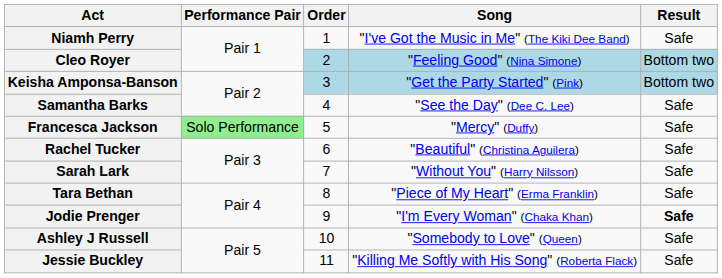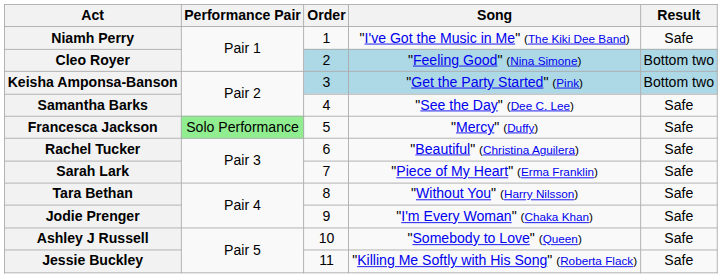 <table class="wikitable plainrowheaders" style="text-align:center;">
 <tr>
 <th scope="col">Act</th>
 <th scope="col">Performance Pair</th>
 <th scope="col">Order</th>
 <th scope="col">Song</th>
 <th scope="col">Result</th>
 </tr>
 <tr>
 <th scope="row">Niamh Perry</th>
 <td rowspan="2">Pair 1</td>
 <td>1</td>
 <td>"<a href='#'>I've Got the Music in Me</a>" <small>(<a href='#'>The Kiki Dee Band</a>)</small></td>
 <td>Safe</td>
 </tr>
 <tr>
 <th scope="row">Cleo Royer</th>
 <td style = "background:lightblue">2</td>
 <td style = "background:lightblue">"<a href='#'>Feeling Good</a>" <small>(<a href='#'>Nina Simone</a>)</small></td>
 <td style = "background:lightblue">Bottom two</td>
 </tr>
 <tr>
 <th scope="row">Keisha Amponsa-Banson</th>
 <td rowspan="2">Pair 2</td>
 <td style = "background:lightblue">3</td>
 <td style = "background:lightblue">"<a href='#'>Get the Party Started</a>" <small>(<a href='#'>Pink</a>)</small></td>
 <td style = "background:lightblue">Bottom two</td>
 </tr>
 <tr>
 <th scope="row">Samantha Barks</th>
 <td>4</td>
 <td>"<a href='#'>See the Day</a>" <small>(<a href='#'>Dee C. Lee</a>)</small></td>
 <td>Safe</td>
 </tr>
 <tr>
 <th scope="row">Francesca Jackson</th>
 <td rowspan="1" style="background: lightgreen;">Solo Performance</td>
 <td>5</td>
 <td>"<a href='#'>Mercy</a>" <small>(<a href='#'>Duffy</a>)</small></td>
 <td>Safe</td>
 </tr>
 <tr>
 <th scope="row">Rachel Tucker</th>
 <td rowspan="2">Pair 3</td>
 <td>6</td>
 <td>"<a href='#'>Beautiful</a>" <small>(<a href='#'>Christina Aguilera</a>)</small></td>
 <td>Safe</td>
 </tr>
 <tr>
 <th scope="row">Sarah Lark</th>
 <td>7</td>
-<td>"<a href='#'>Without You</a>" <small>(<a href='#'>Harry Nilsson</a>)</small></td>
+<td>"<a href='#'>Piece of My Heart</a>" <small>(<a href='#'>Erma Franklin</a>)</small></td>
 <td>Safe</td>
 </tr>
 <tr>
 <th scope="row">Tara Bethan</th>
 <td rowspan="2">Pair 4</td>
 <td>8</td>
-<td>"<a href='#'>Piece of My Heart</a>" <small>(<a href='#'>Erma Franklin</a>)</small></td>
+<td>"<a href='#'>Without You</a>" <small>(<a href='#'>Harry Nilsson</a>)</small></td>
 <td>Safe</td>
 </tr>
 <tr>
 <th scope="row">Jodie Prenger</th>
 <td>9</td>
 <td>"<a href='#'>I'm Every Woman</a>" <small>(<a href='#'>Chaka Khan</a>)</small></td>
-<td><strong>Safe</strong></td>
+<td>Safe</td>
 </tr>
 <tr>
 <th scope="row">Ashley J Russell</th>
 <td rowspan="2">Pair 5</td>
 <td>10</td>
 <td>"<a href='#'>Somebody to Love</a>" <small>(<a href='#'>Queen</a>)</small></td>
 <td>Safe</td>
 </tr>
 <tr>
 <th scope="row">Jessie Buckley</th>
 <td>11</td>
 <td>"<a href='#'>Killing Me Softly with His Song</a>" <small>(<a href='#'>Roberta Flack</a>)</small></td>
 <td>Safe</td>
 </tr>
 </table>
